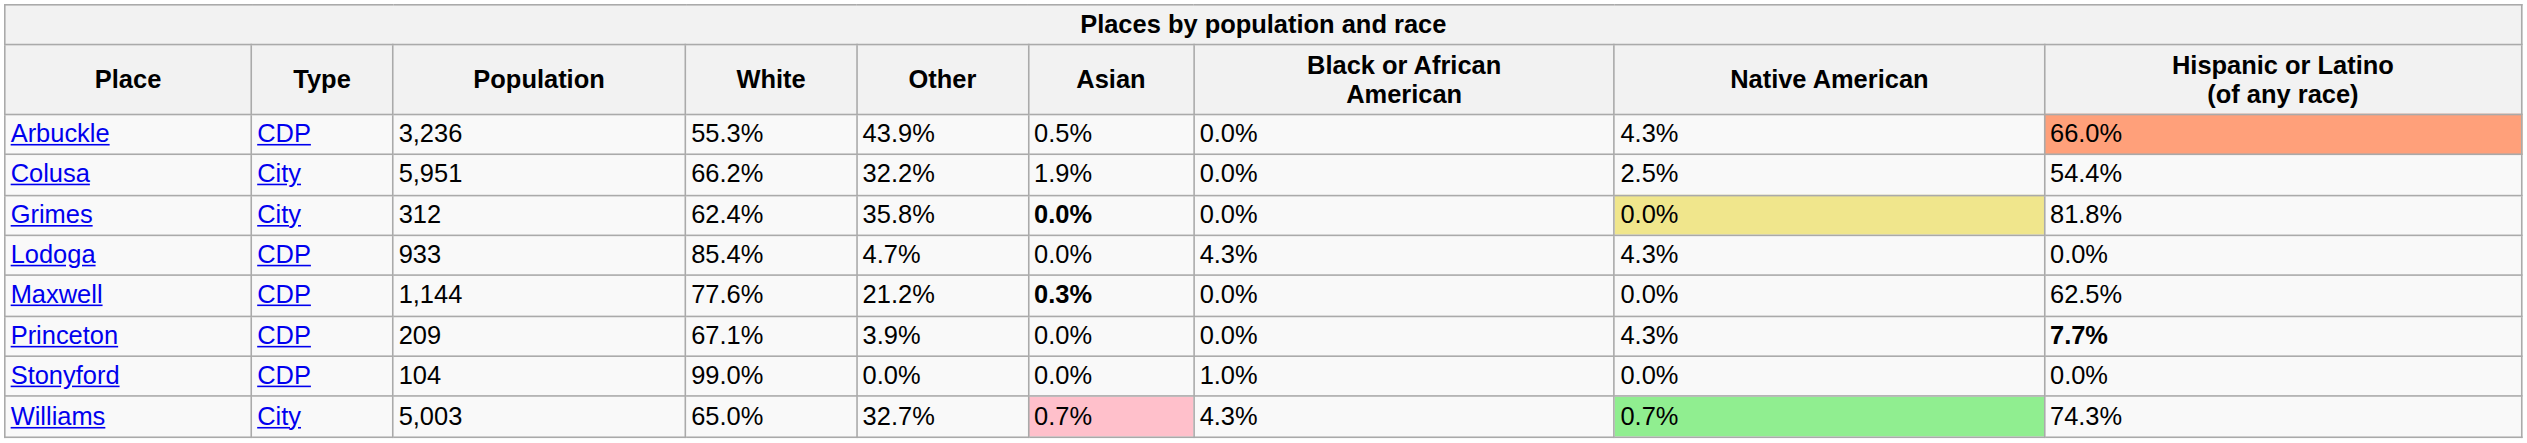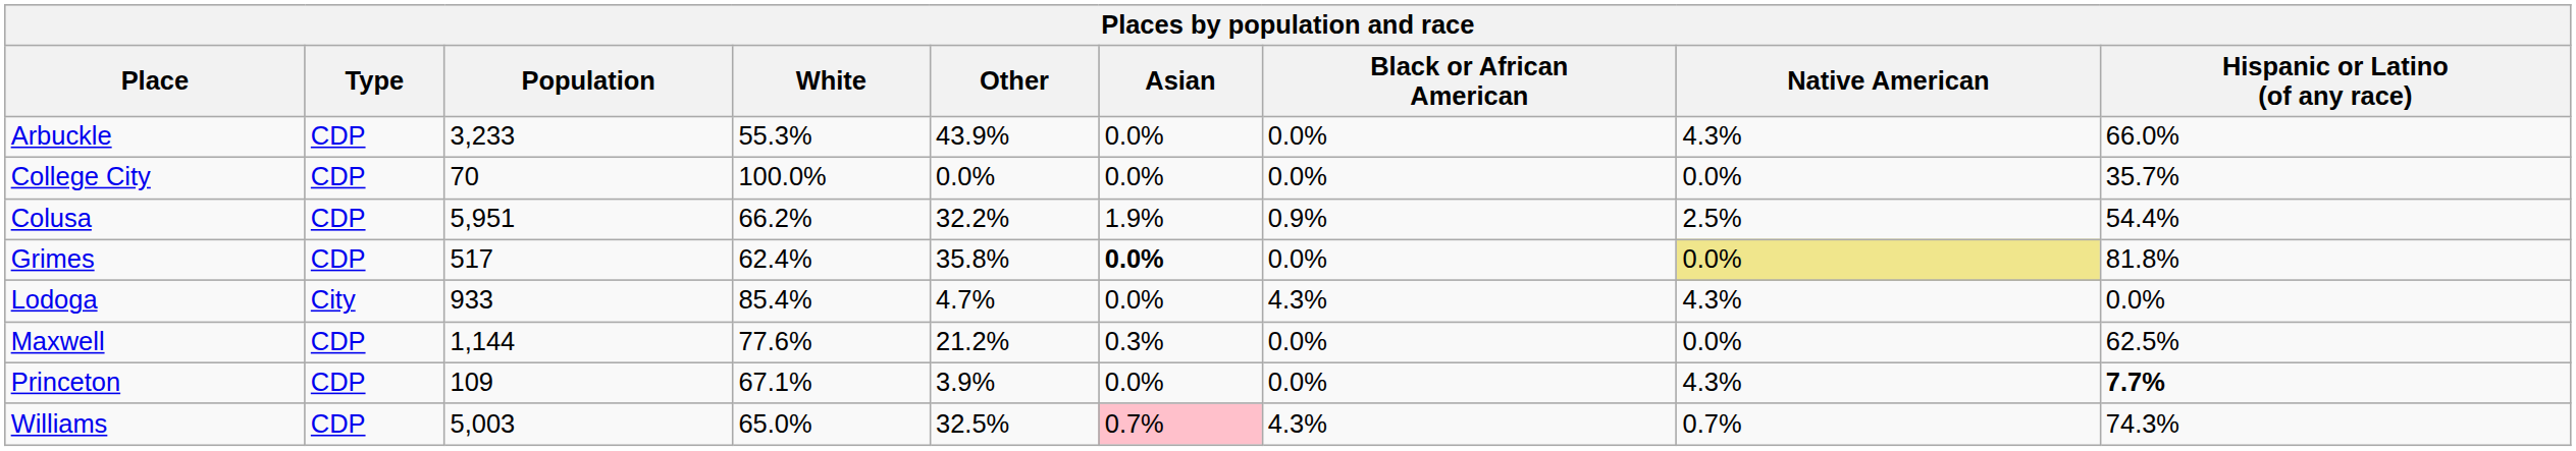 <table class="wikitable sortable mw-collapsible collapsible collapsed" style="width: 100%;">
 <tr>
 <th colspan="9">Places by population and race</th>
 </tr>
 <tr>
 <th>Place</th>
 <th>Type</th>
 <th data-sort-type="number">Population</th>
 <th data-sort-type="number">White</th>
 <th data-sort-type="number">Other<br></th>
 <th data-sort-type="number">Asian</th>
 <th data-sort-type="number">Black or African<br>American</th>
 <th data-sort-type="number">Native American<br></th>
 <th data-sort-type="number">Hispanic or Latino<br>(of any race)</th>
 </tr>
 <tr>
 <td><a href='#'>Arbuckle</a></td>
 <td><a href='#'>CDP</a></td>
-<td>3,236</td>
+<td>3,233</td>
 <td>55.3%</td>
 <td>43.9%</td>
-<td>0.5%</td>
+<td>0.0%</td>
 <td>0.0%</td>
 <td>4.3%</td>
-<td style="background: lightsalmon;">66.0%</td>
+<td>66.0%</td>
+</tr>
+<tr>
+<td><a href='#'>College City</a></td>
+<td><a href='#'>CDP</a></td>
+<td>70</td>
+<td>100.0%</td>
+<td>0.0%</td>
+<td>0.0%</td>
+<td>0.0%</td>
+<td>0.0%</td>
+<td>35.7%</td>
 </tr>
 <tr>
 <td><a href='#'>Colusa</a></td>
-<td><a href='#'>City</a></td>
+<td><a href='#'>CDP</a></td>
 <td>5,951</td>
 <td>66.2%</td>
 <td>32.2%</td>
 <td>1.9%</td>
-<td>0.0%</td>
+<td>0.9%</td>
 <td>2.5%</td>
 <td>54.4%</td>
 </tr>
 <tr>
 <td><a href='#'>Grimes</a></td>
-<td><a href='#'>City</a></td>
-<td>312</td>
+<td><a href='#'>CDP</a></td>
+<td>517</td>
 <td>62.4%</td>
 <td>35.8%</td>
 <td><strong>0.0%</strong></td>
 <td>0.0%</td>
 <td style="background: khaki;">0.0%</td>
 <td>81.8%</td>
 </tr>
 <tr>
 <td><a href='#'>Lodoga</a></td>
-<td><a href='#'>CDP</a></td>
+<td><a href='#'>City</a></td>
 <td>933</td>
 <td>85.4%</td>
 <td>4.7%</td>
 <td>0.0%</td>
 <td>4.3%</td>
 <td>4.3%</td>
 <td>0.0%</td>
 </tr>
 <tr>
 <td><a href='#'>Maxwell</a></td>
 <td><a href='#'>CDP</a></td>
 <td>1,144</td>
 <td>77.6%</td>
 <td>21.2%</td>
-<td><strong>0.3%</strong></td>
+<td>0.3%</td>
 <td>0.0%</td>
 <td>0.0%</td>
 <td>62.5%</td>
 </tr>
 <tr>
 <td><a href='#'>Princeton</a></td>
 <td><a href='#'>CDP</a></td>
-<td>209</td>
+<td>109</td>
 <td>67.1%</td>
 <td>3.9%</td>
 <td>0.0%</td>
 <td>0.0%</td>
 <td>4.3%</td>
 <td><strong>7.7%</strong></td>
 </tr>
 <tr>
-<td><a href='#'>Stonyford</a></td>
+<td><a href='#'>Williams</a></td>
 <td><a href='#'>CDP</a></td>
-<td>104</td>
-<td>99.0%</td>
-<td>0.0%</td>
-<td>0.0%</td>
-<td>1.0%</td>
-<td>0.0%</td>
-<td>0.0%</td>
-</tr>
-<tr>
-<td><a href='#'>Williams</a></td>
-<td><a href='#'>City</a></td>
 <td>5,003</td>
 <td>65.0%</td>
-<td>32.7%</td>
+<td>32.5%</td>
 <td style="background: pink;">0.7%</td>
 <td>4.3%</td>
-<td style="background: lightgreen;">0.7%</td>
+<td>0.7%</td>
 <td>74.3%</td>
 </tr>
 </table>
